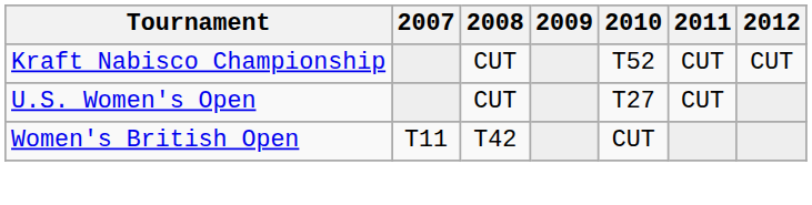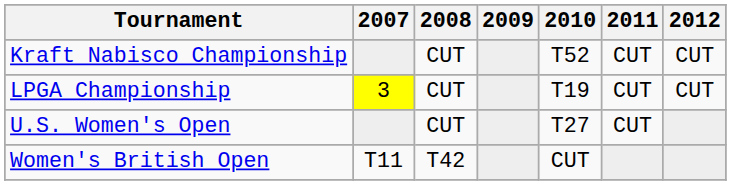 <table class="wikitable" style="font-size:95%;text-align:center;">
 <tr>
 <th>Tournament</th>
 <th>2007</th>
 <th align="center">2008</th>
 <th>2009</th>
 <th>2010</th>
 <th>2011</th>
 <th>2012</th>
 </tr>
 <tr>
 <td align=left><a href='#'>Kraft Nabisco Championship</a></td>
 <td style="background:#eeeeee;"></td>
 <td>CUT</td>
 <td style="background:#eeeeee;"></td>
 <td>T52</td>
+<td>CUT</td>
+<td>CUT</td>
+</tr>
+<tr>
+<td align=left><a href='#'>LPGA Championship</a></td>
+<td style="background:yellow;">3</td>
+<td>CUT</td>
+<td style="background:#eeeeee;"></td>
+<td>T19</td>
 <td>CUT</td>
 <td>CUT</td>
 </tr>
 <tr>
 <td align=left><a href='#'>U.S. Women's Open</a></td>
 <td style="background:#eeeeee;"></td>
 <td>CUT</td>
 <td style="background:#eeeeee;"></td>
 <td>T27</td>
 <td>CUT</td>
 <td style="background:#eeeeee;"></td>
 </tr>
 <tr>
 <td align=left><a href='#'>Women's British Open</a></td>
 <td>T11</td>
 <td>T42</td>
 <td style="background:#eeeeee;"></td>
 <td>CUT</td>
 <td style="background:#eeeeee;"></td>
 <td style="background:#eeeeee;"></td>
 </tr>
 </table>
